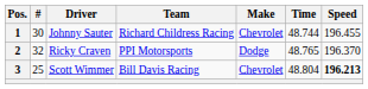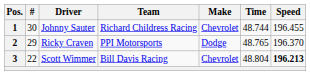 <table class="wikitable" style="font-size:95%">
 <tr>
 <th>Pos.</th>
 <th>#</th>
 <th>Driver</th>
 <th>Team</th>
 <th>Make</th>
 <th>Time</th>
 <th>Speed</th>
 </tr>
 <tr>
 <th>1</th>
 <td>30</td>
 <td><a href='#'>Johnny Sauter</a></td>
 <td><a href='#'>Richard Childress Racing</a></td>
 <td><a href='#'>Chevrolet</a></td>
 <td>48.744</td>
 <td>196.455</td>
 </tr>
 <tr>
 <th>2</th>
-<td>32</td>
+<td>29</td>
 <td><a href='#'>Ricky Craven</a></td>
 <td><a href='#'>PPI Motorsports</a></td>
 <td><a href='#'>Dodge</a></td>
 <td>48.765</td>
 <td>196.370</td>
 </tr>
 <tr>
 <th>3</th>
-<td>25</td>
+<td>22</td>
 <td><a href='#'>Scott Wimmer</a></td>
 <td><a href='#'>Bill Davis Racing</a></td>
 <td><a href='#'>Chevrolet</a></td>
 <td>48.804</td>
 <td><strong>196.213</strong></td>
 </tr>
 <tr>
 <th colspan="7"></th>
 </tr>
 </table>
